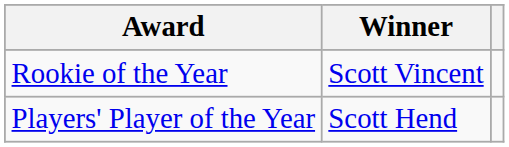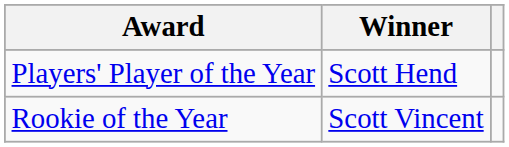 <table class="wikitable">
 <tr>
 <th>Award</th>
 <th>Winner</th>
 <th></th>
 </tr>
 <tr>
+<td><a href='#'>Players' Player of the Year</a></td>
+<td> <a href='#'>Scott Hend</a></td>
+<td></td>
+</tr>
+<tr>
 <td><a href='#'>Rookie of the Year</a></td>
 <td> <a href='#'>Scott Vincent</a></td>
 <td></td>
 </tr>
-<tr>
-<td><a href='#'>Players' Player of the Year</a></td>
-<td> <a href='#'>Scott Hend</a></td>
-<td></td>
-</tr>
 </table>
